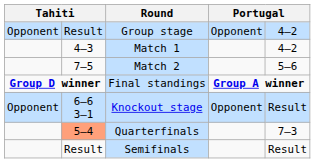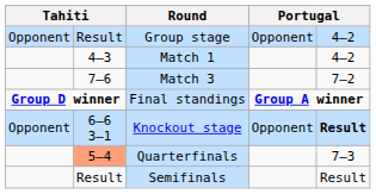 <table class="wikitable" style="text-align:center">
 <tr>
 <th colspan=2> Tahiti</th>
 <th>Round</th>
 <th colspan=2> Portugal</th>
 </tr>
 <tr style="background:#c1e0ff">
 <td>Opponent</td>
 <td>Result</td>
 <td>Group stage</td>
 <td>Opponent</td>
 <td>4–2</td>
 </tr>
 <tr>
 <td align=left></td>
 <td>4–3</td>
 <td style="background:#c1e0ff;">Match 1</td>
 <td align=left></td>
 <td>4–2</td>
 </tr>
 <tr>
 <td align=left></td>
-<td>7–5</td>
-<td style="background:#c1e0ff;">Match 2</td>
+<td>7–6</td>
+<td style="background:#c1e0ff;">Match 3</td>
 <td align=left></td>
-<td>5–6</td>
+<td>7–2</td>
 </tr>
 <tr>
 <td colspan=2 valign=top><strong><a href='#'>Group D</a> winner</strong><br></td>
 <td style="background:#c1e0ff">Final standings</td>
 <td colspan=2 valign=top><strong><a href='#'>Group A</a> winner</strong><br></td>
 </tr>
 <tr style="background:#c1e0ff">
 <td>Opponent</td>
 <td>6–6 <small></small> <br> 3–1 <small></small></td>
 <td><a href='#'>Knockout stage</a></td>
 <td>Opponent</td>
-<td>Result</td>
+<td><strong>Result</strong></td>
 </tr>
 <tr>
 <td align=left></td>
 <td style="background: lightsalmon;">5–4</td>
 <td style="background:#c1e0ff;">Quarterfinals</td>
 <td align=left></td>
 <td>7–3</td>
 </tr>
 <tr>
 <td align=left></td>
 <td>Result</td>
 <td style="background:#c1e0ff;">Semifinals</td>
 <td align=left></td>
 <td>Result</td>
 </tr>
 </table>
